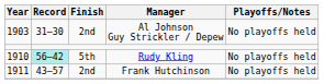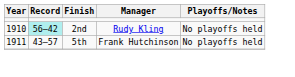 <table class="wikitable" style="text-align:center">
 <tr>
 <th>Year</th>
 <th>Record</th>
 <th>Finish</th>
 <th>Manager</th>
 <th>Playoffs/Notes</th>
 </tr>
 <tr>
-<td>1903</td>
-<td>31–30</td>
-<td>2nd</td>
-<td>Al Johnson<br> Guy Strickler / Depew</td>
-<td>No playoffs held</td>
-</tr>
-<tr>
 <td></td>
 </tr>
 <tr>
 <td>1910</td>
 <td style="background: paleturquoise;">56–42</td>
-<td>5th</td>
+<td>2nd</td>
 <td><a href='#'>Rudy Kling</a></td>
 <td>No playoffs held</td>
 </tr>
 <tr>
 <td>1911</td>
 <td>43–57</td>
-<td>2nd</td>
+<td>5th</td>
 <td>Frank Hutchinson</td>
 <td>No playoffs held</td>
 </tr>
 <tr>
 </tr>
 </table>
